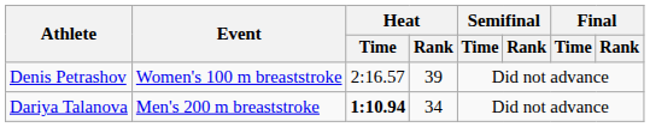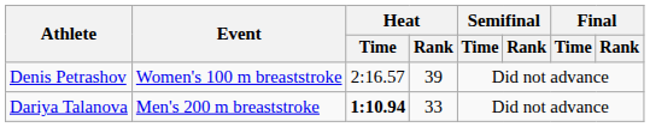 <table class=wikitable style="font-size:90%">
 <tr>
 <th rowspan="2">Athlete</th>
 <th rowspan="2">Event</th>
 <th colspan="2">Heat</th>
 <th colspan="2">Semifinal</th>
 <th colspan="2">Final</th>
 </tr>
 <tr style="font-size:95%">
 <th>Time</th>
 <th>Rank</th>
 <th>Time</th>
 <th>Rank</th>
 <th>Time</th>
 <th>Rank</th>
 </tr>
 <tr align=center>
 <td align=left><a href='#'>Denis Petrashov</a></td>
 <td align=left><a href='#'>Women's 100 m breaststroke</a></td>
 <td>2:16.57</td>
 <td>39</td>
 <td colspan=4>Did not advance</td>
 </tr>
 <tr align=center>
 <td align=left><a href='#'>Dariya Talanova</a></td>
 <td align=left><a href='#'>Men's 200 m breaststroke</a></td>
 <td><strong>1:10.94</strong></td>
-<td>34</td>
+<td>33</td>
 <td colspan=4>Did not advance</td>
 </tr>
 </table>
